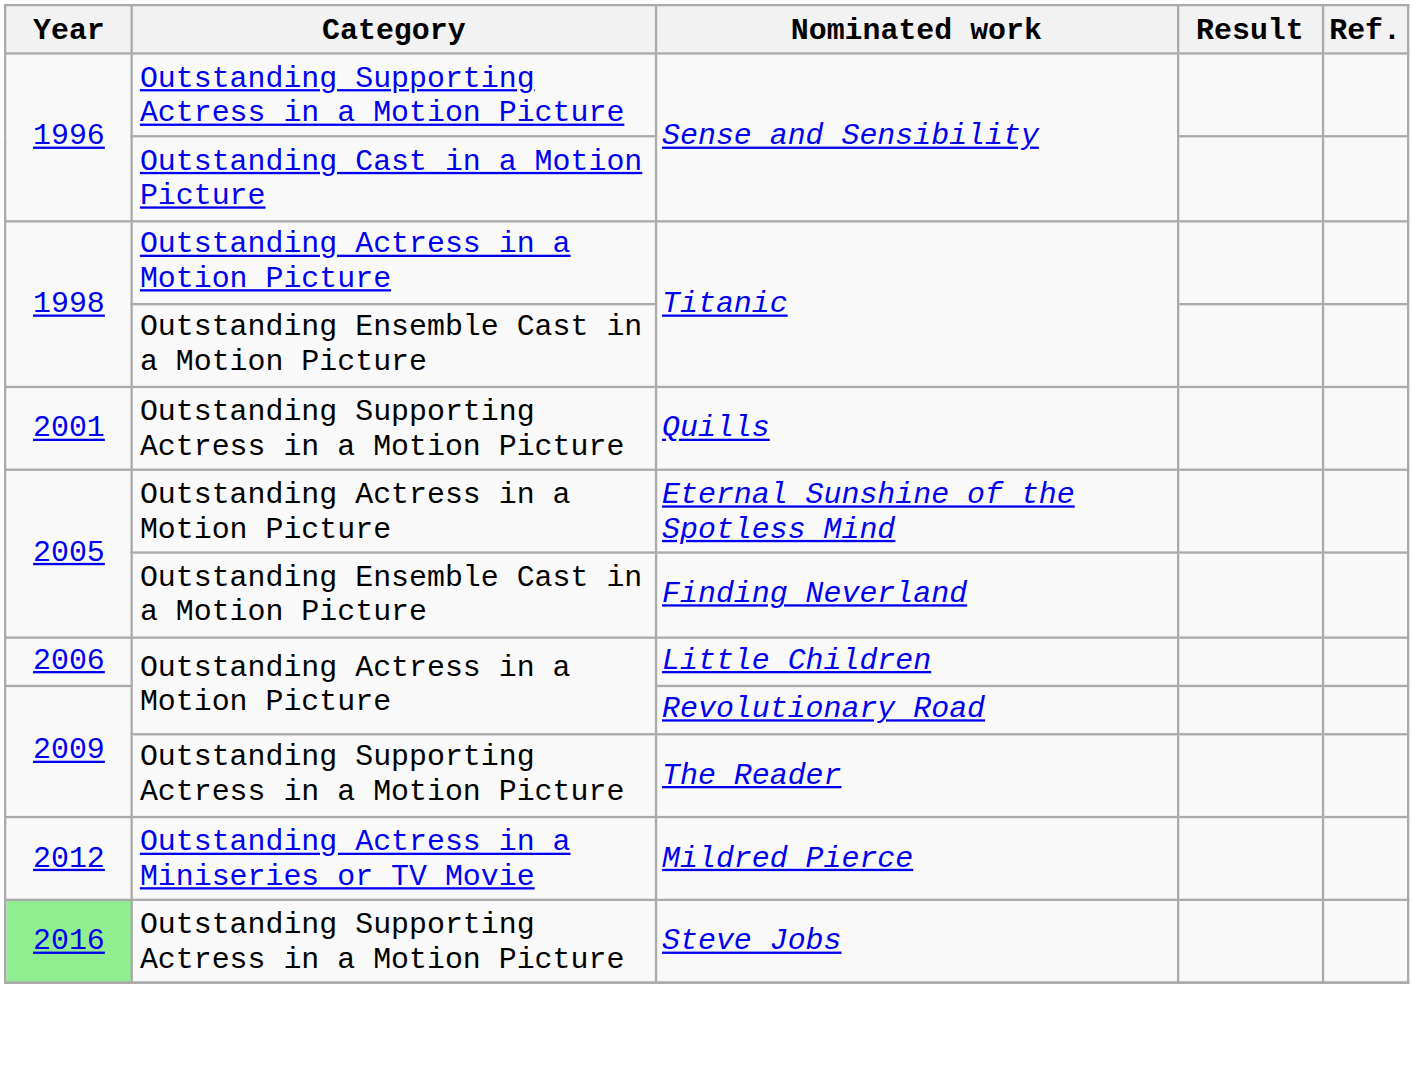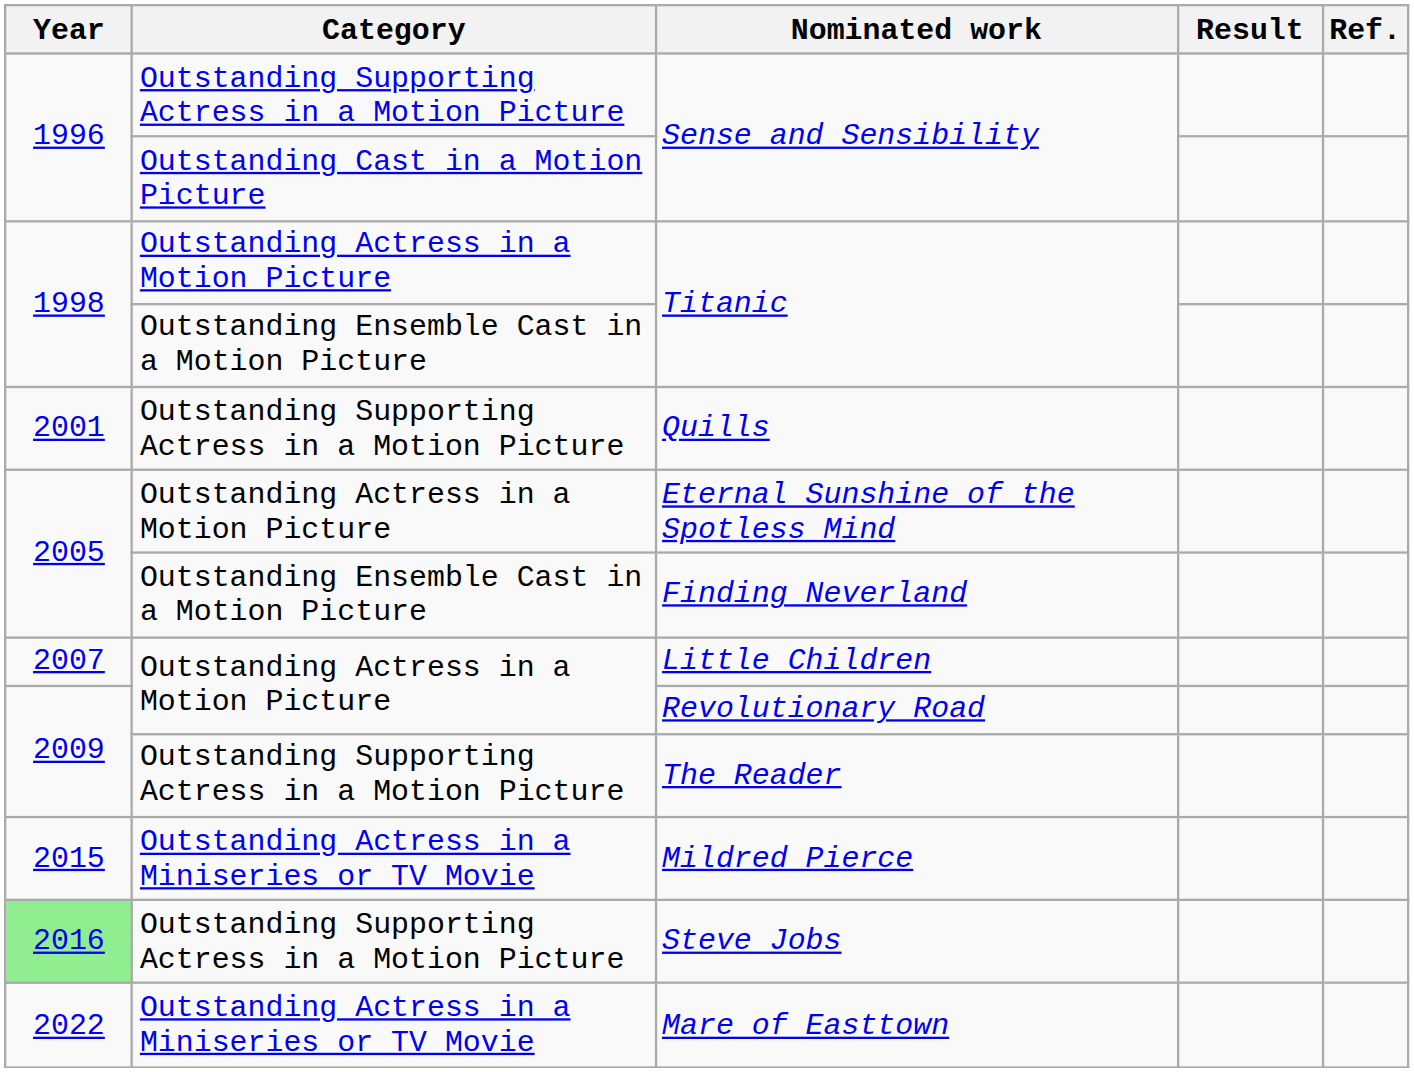 <table class=wikitable>
 <tr>
 <th scope="col" style="width:5em;">Year</th>
 <th scope="col" style="width:26em;">Category</th>
 <th scope="col" style="width:25em;">Nominated work</th>
 <th scope="col" style="width:5em;">Result</th>
 <th>Ref.</th>
 </tr>
 <tr>
 <td style="text-align:center;", rowspan="2"><a href='#'>1996</a></td>
 <td><a href='#'>Outstanding Supporting Actress in a Motion Picture</a></td>
 <td rowspan=2><em><a href='#'>Sense and Sensibility</a></em></td>
 <td></td>
 <td style="text-align:center;"></td>
 </tr>
 <tr>
 <td><a href='#'>Outstanding Cast in a Motion Picture</a></td>
 <td></td>
 <td style="text-align:center;"></td>
 </tr>
 <tr>
 <td style="text-align:center;", rowspan=2><a href='#'>1998</a></td>
 <td><a href='#'>Outstanding Actress in a Motion Picture</a></td>
 <td rowspan=2><em><a href='#'>Titanic</a></em></td>
 <td></td>
 <td style="text-align:center;"></td>
 </tr>
 <tr>
 <td>Outstanding Ensemble Cast in a Motion Picture</td>
 <td></td>
 <td style="text-align:center;"></td>
 </tr>
 <tr>
 <td style="text-align:center;"><a href='#'>2001</a></td>
 <td>Outstanding Supporting Actress in a Motion Picture</td>
 <td><em><a href='#'>Quills</a></em></td>
 <td></td>
 <td style="text-align:center;"></td>
 </tr>
 <tr>
 <td style="text-align:center;", rowspan=2><a href='#'>2005</a></td>
 <td>Outstanding Actress in a Motion Picture</td>
 <td><em><a href='#'>Eternal Sunshine of the Spotless Mind</a></em></td>
 <td></td>
 <td style="text-align:center;"></td>
 </tr>
 <tr>
 <td>Outstanding Ensemble Cast in a Motion Picture</td>
 <td><em><a href='#'>Finding Neverland</a></em></td>
 <td></td>
 <td style="text-align:center;"></td>
 </tr>
 <tr>
-<td style="text-align:center;"><a href='#'>2006</a></td>
+<td style="text-align:center;"><a href='#'>2007</a></td>
 <td rowspan=2>Outstanding Actress in a Motion Picture</td>
 <td><em><a href='#'>Little Children</a></em></td>
 <td></td>
 <td style="text-align:center;"></td>
 </tr>
 <tr>
 <td style="text-align:center;", rowspan=2><a href='#'>2009</a></td>
 <td><em><a href='#'>Revolutionary Road</a></em></td>
 <td></td>
 <td style="text-align:center;"></td>
 </tr>
 <tr>
 <td>Outstanding Supporting Actress in a Motion Picture</td>
 <td><em><a href='#'>The Reader</a></em></td>
 <td></td>
 <td style="text-align:center;"></td>
 </tr>
 <tr>
-<td style="text-align:center;"><a href='#'>2012</a></td>
+<td style="text-align:center;"><a href='#'>2015</a></td>
 <td><a href='#'>Outstanding Actress in a Miniseries or TV Movie</a></td>
 <td><em><a href='#'>Mildred Pierce</a></em></td>
 <td></td>
 <td style="text-align:center;"></td>
 </tr>
 <tr>
 <td style="background: lightgreen; text-align:center;"><a href='#'>2016</a></td>
 <td>Outstanding Supporting Actress in a Motion Picture</td>
 <td><em><a href='#'>Steve Jobs</a></em></td>
 <td></td>
 <td style="text-align:center;"></td>
 </tr>
 <tr>
+<td style="text-align:center;"><a href='#'>2022</a></td>
+<td><a href='#'>Outstanding Actress in a Miniseries or TV Movie</a></td>
+<td><em><a href='#'>Mare of Easttown</a></em></td>
+<td></td>
+<td style="text-align:center;"></td>
+</tr>
+<tr>
 </tr>
 </table>
